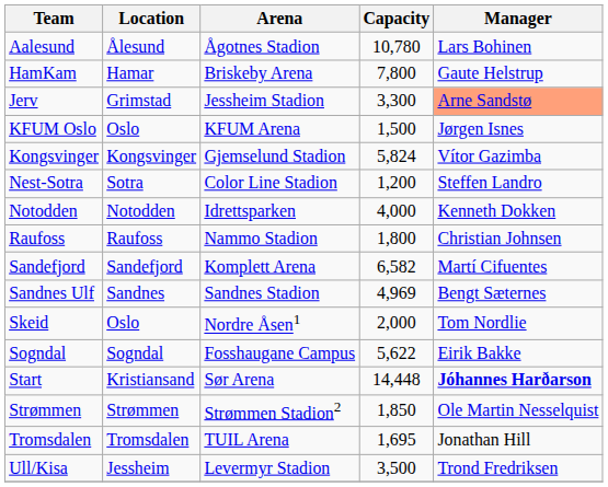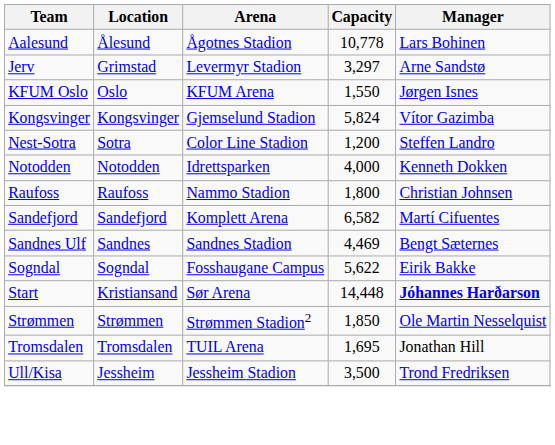 <table class="wikitable sortable" border="1">
 <tr>
 <th>Team</th>
 <th>Location</th>
 <th>Arena</th>
 <th>Capacity</th>
 <th>Manager</th>
 </tr>
 <tr>
 <td><a href='#'>Aalesund</a></td>
 <td><a href='#'>Ålesund</a></td>
 <td><a href='#'>Ågotnes Stadion</a></td>
-<td align="center">10,780</td>
+<td align="center">10,778</td>
 <td> <a href='#'>Lars Bohinen</a></td>
-</tr>
-<tr>
-<td><a href='#'>HamKam</a></td>
-<td><a href='#'>Hamar</a></td>
-<td><a href='#'>Briskeby Arena</a></td>
-<td align="center">7,800</td>
-<td> <a href='#'>Gaute Helstrup</a></td>
 </tr>
 <tr>
 <td><a href='#'>Jerv</a></td>
 <td><a href='#'>Grimstad</a></td>
-<td><a href='#'>Jessheim Stadion</a></td>
-<td align="center">3,300</td>
-<td style="background: lightsalmon;"> <a href='#'>Arne Sandstø</a></td>
+<td><a href='#'>Levermyr Stadion</a></td>
+<td align="center">3,297</td>
+<td> <a href='#'>Arne Sandstø</a></td>
 </tr>
 <tr>
 <td><a href='#'>KFUM Oslo</a></td>
 <td><a href='#'>Oslo</a></td>
 <td><a href='#'>KFUM Arena</a></td>
-<td align="center">1,500</td>
+<td align="center">1,550</td>
 <td> <a href='#'>Jørgen Isnes</a></td>
 </tr>
 <tr>
 <td><a href='#'>Kongsvinger</a></td>
 <td><a href='#'>Kongsvinger</a></td>
 <td><a href='#'>Gjemselund Stadion</a></td>
 <td align="center">5,824</td>
 <td> <a href='#'>Vítor Gazimba</a></td>
 </tr>
 <tr>
 <td><a href='#'>Nest-Sotra</a></td>
 <td><a href='#'>Sotra</a></td>
 <td><a href='#'>Color Line Stadion</a></td>
 <td align="center">1,200</td>
 <td> <a href='#'>Steffen Landro</a></td>
 </tr>
 <tr>
 <td><a href='#'>Notodden</a></td>
 <td><a href='#'>Notodden</a></td>
 <td><a href='#'>Idrettsparken</a></td>
 <td align="center">4,000</td>
 <td> <a href='#'>Kenneth Dokken</a></td>
 </tr>
 <tr>
 <td><a href='#'>Raufoss</a></td>
 <td><a href='#'>Raufoss</a></td>
 <td><a href='#'>Nammo Stadion</a></td>
 <td align="center">1,800</td>
 <td> <a href='#'>Christian Johnsen</a></td>
 </tr>
 <tr>
 <td><a href='#'>Sandefjord</a></td>
 <td><a href='#'>Sandefjord</a></td>
 <td><a href='#'>Komplett Arena</a></td>
 <td align="center">6,582</td>
 <td> <a href='#'>Martí Cifuentes</a></td>
 </tr>
 <tr>
 <td><a href='#'>Sandnes Ulf</a></td>
 <td><a href='#'>Sandnes</a></td>
 <td><a href='#'>Sandnes Stadion</a></td>
-<td align="center">4,969</td>
+<td align="center">4,469</td>
 <td> <a href='#'>Bengt Sæternes</a></td>
-</tr>
-<tr>
-<td><a href='#'>Skeid</a></td>
-<td><a href='#'>Oslo</a></td>
-<td><a href='#'>Nordre Åsen</a><sup>1</sup></td>
-<td align="center">2,000</td>
-<td> <a href='#'>Tom Nordlie</a></td>
 </tr>
 <tr>
 <td><a href='#'>Sogndal</a></td>
 <td><a href='#'>Sogndal</a></td>
 <td><a href='#'>Fosshaugane Campus</a></td>
 <td align="center">5,622</td>
 <td> <a href='#'>Eirik Bakke</a></td>
 </tr>
 <tr>
 <td><a href='#'>Start</a></td>
 <td><a href='#'>Kristiansand</a></td>
 <td><a href='#'>Sør Arena</a></td>
 <td align="center">14,448</td>
 <td><strong> <a href='#'>Jóhannes Harðarson</a></strong></td>
 </tr>
 <tr>
 <td><a href='#'>Strømmen</a></td>
 <td><a href='#'>Strømmen</a></td>
 <td><a href='#'>Strømmen Stadion</a><sup>2</sup></td>
 <td align="center">1,850</td>
 <td> <a href='#'>Ole Martin Nesselquist</a></td>
 </tr>
 <tr>
 <td><a href='#'>Tromsdalen</a></td>
 <td><a href='#'>Tromsdalen</a></td>
 <td><a href='#'>TUIL Arena</a></td>
 <td align="center">1,695</td>
 <td> Jonathan Hill</td>
 </tr>
 <tr>
 <td><a href='#'>Ull/Kisa</a></td>
 <td><a href='#'>Jessheim</a></td>
-<td><a href='#'>Levermyr Stadion</a></td>
+<td><a href='#'>Jessheim Stadion</a></td>
 <td align="center">3,500</td>
 <td> <a href='#'>Trond Fredriksen</a></td>
 </tr>
 <tr>
 </tr>
 </table>
